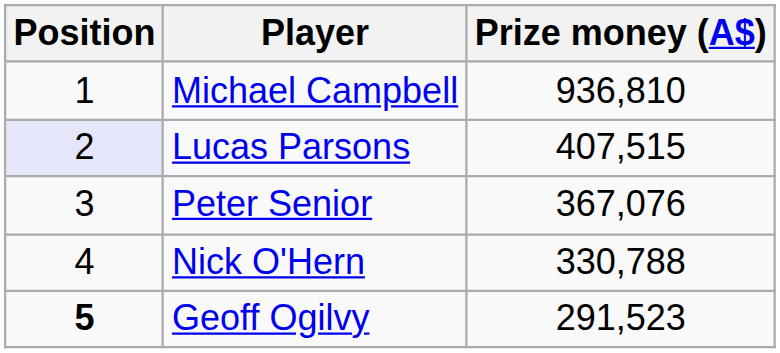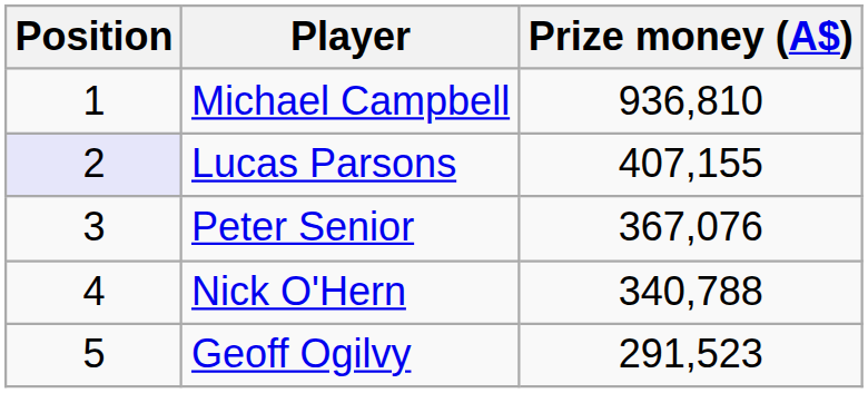 <table class="wikitable">
 <tr>
 <th>Position</th>
 <th>Player</th>
 <th>Prize money (<a href='#'>A$</a>)</th>
 </tr>
 <tr>
 <td align=center>1</td>
 <td> <a href='#'>Michael Campbell</a></td>
 <td align=center>936,810</td>
 </tr>
 <tr>
 <td align=center style="background: lavender;">2</td>
 <td> <a href='#'>Lucas Parsons</a></td>
-<td align=center>407,515</td>
+<td align=center>407,155</td>
 </tr>
 <tr>
 <td align=center>3</td>
 <td> <a href='#'>Peter Senior</a></td>
 <td align=center>367,076</td>
 </tr>
 <tr>
 <td align=center>4</td>
 <td> <a href='#'>Nick O'Hern</a></td>
-<td align=center>330,788</td>
+<td align=center>340,788</td>
 </tr>
 <tr>
-<td align=center><strong>5</strong></td>
+<td align=center>5</td>
 <td> <a href='#'>Geoff Ogilvy</a></td>
 <td align=center>291,523</td>
 </tr>
 </table>
